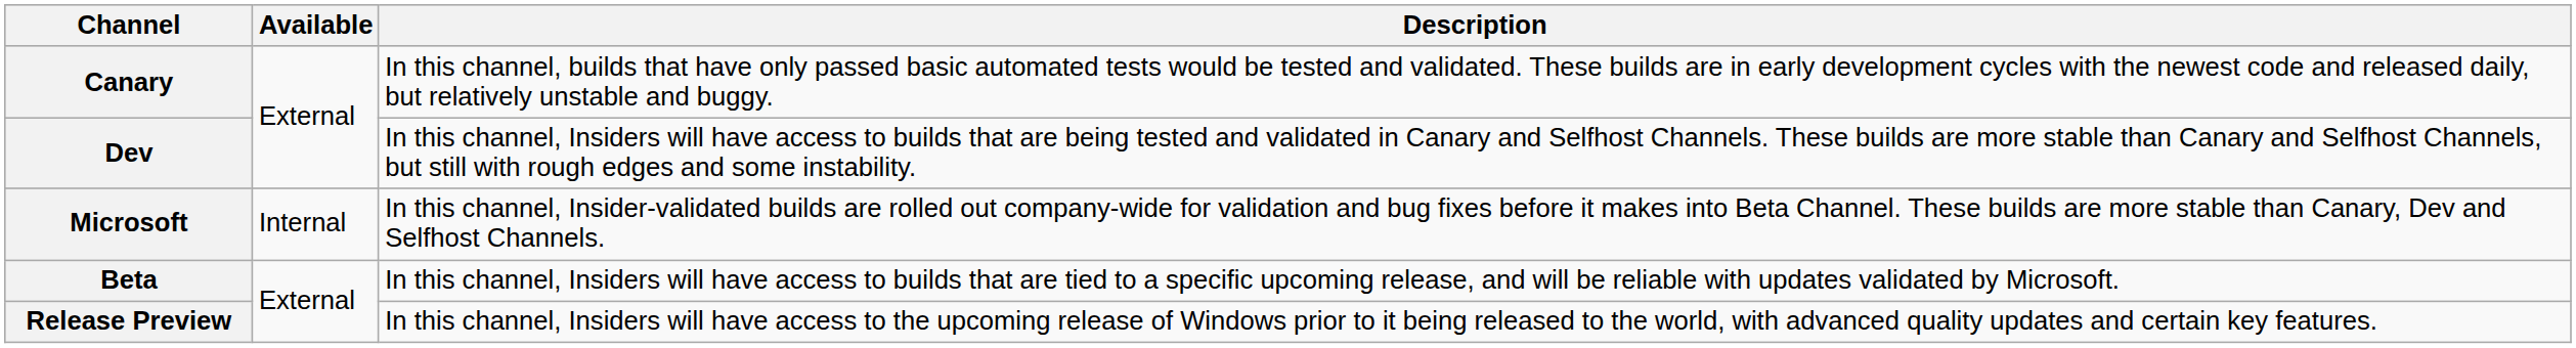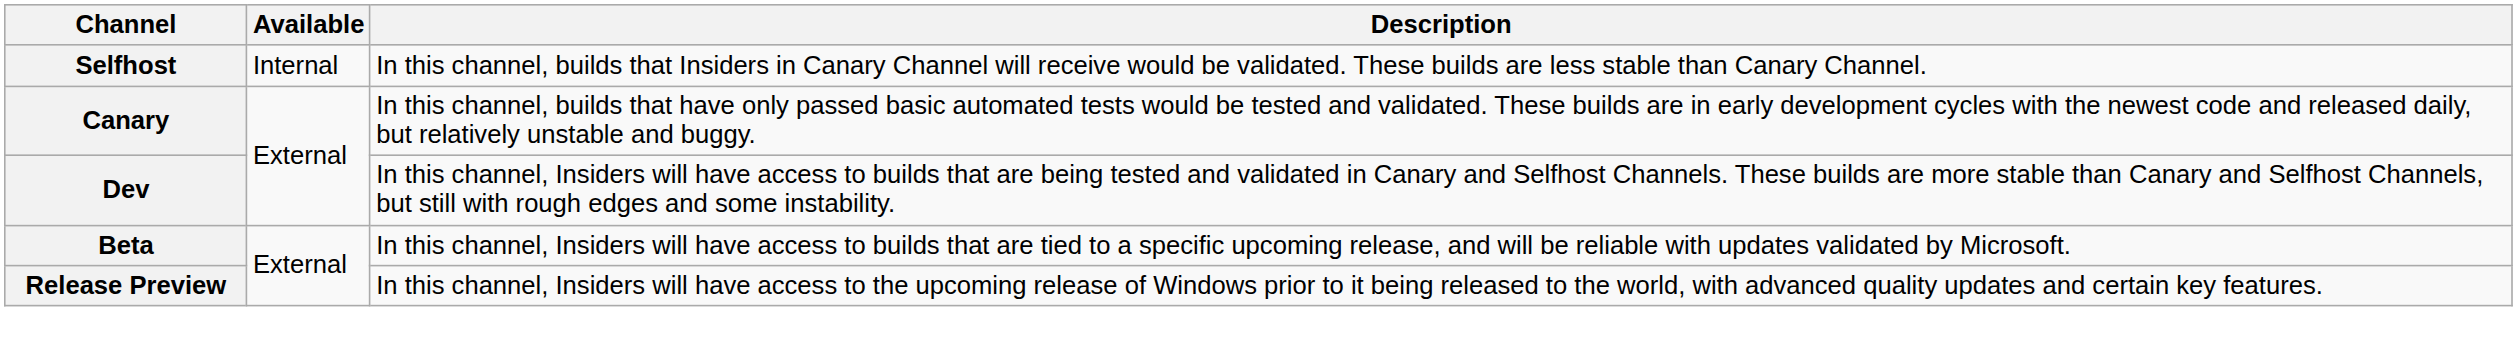 <table class="wikitable mw-collapsible plainrowheaders">
 <tr>
 <th scope="col" style="width:9em;">Channel</th>
 <th scope="col">Available</th>
 <th scope="col">Description</th>
+</tr>
+<tr>
+<th>Selfhost</th>
+<td>Internal</td>
+<td>In this channel, builds that Insiders in Canary Channel will receive would be validated. These builds are less stable than Canary Channel.</td>
 </tr>
 <tr>
 <th>Canary</th>
 <td rowspan="2">External</td>
 <td>In this channel, builds that have only passed basic automated tests would be tested and validated. These builds are in early development cycles with the newest code and released daily, but relatively unstable and buggy.</td>
 </tr>
 <tr>
 <th>Dev</th>
 <td>In this channel, Insiders will have access to builds that are being tested and validated in Canary and Selfhost Channels. These builds are more stable than Canary and Selfhost Channels, but still with rough edges and some instability.</td>
 </tr>
 <tr>
-<th>Microsoft</th>
-<td>Internal</td>
-<td>In this channel, Insider-validated builds are rolled out company-wide for validation and bug fixes before it makes into Beta Channel. These builds are more stable than Canary, Dev and Selfhost Channels.</td>
-</tr>
-<tr>
 <th>Beta</th>
 <td rowspan="2">External</td>
 <td>In this channel, Insiders will have access to builds that are tied to a specific upcoming release, and will be reliable with updates validated by Microsoft.</td>
 </tr>
 <tr>
 <th>Release Preview</th>
 <td>In this channel, Insiders will have access to the upcoming release of Windows prior to it being released to the world, with advanced quality updates and certain key features.</td>
 </tr>
 </table>
